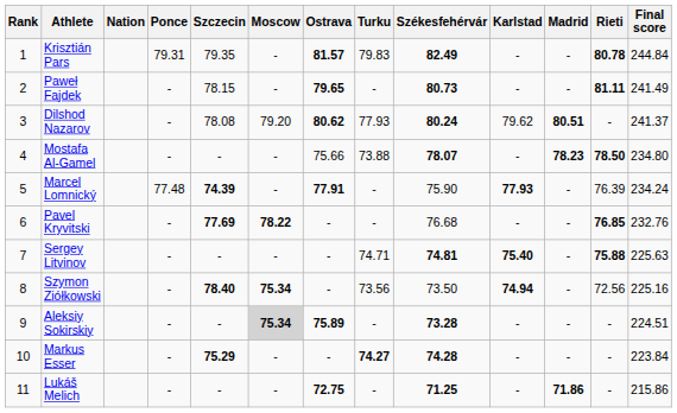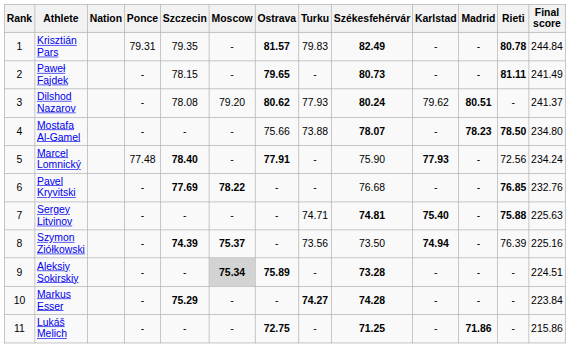 <table class=wikitable style="text-align:center">
 <tr>
 <th>Rank</th>
 <th>Athlete</th>
 <th>Nation</th>
 <th>Ponce</th>
 <th>Szczecin</th>
 <th>Moscow</th>
 <th>Ostrava</th>
 <th>Turku</th>
 <th>Székesfehérvár</th>
 <th>Karlstad</th>
 <th>Madrid</th>
 <th>Rieti</th>
 <th>Final score</th>
 </tr>
 <tr>
 <td>1</td>
 <td align=left><a href='#'>Krisztián Pars</a></td>
 <td align=left></td>
 <td>79.31</td>
 <td>79.35</td>
 <td>-</td>
 <td><strong>81.57</strong></td>
 <td>79.83</td>
 <td><strong>82.49</strong></td>
 <td>-</td>
 <td>-</td>
 <td><strong>80.78</strong></td>
 <td>244.84</td>
 </tr>
 <tr>
 <td>2</td>
 <td align=left><a href='#'>Paweł Fajdek</a></td>
 <td align=left></td>
 <td>-</td>
 <td>78.15</td>
 <td>-</td>
 <td><strong>79.65</strong></td>
 <td>-</td>
 <td><strong>80.73</strong></td>
 <td>-</td>
 <td>-</td>
 <td><strong>81.11</strong></td>
 <td>241.49</td>
 </tr>
 <tr>
 <td>3</td>
 <td align=left><a href='#'>Dilshod Nazarov</a></td>
 <td align=left></td>
 <td>-</td>
 <td>78.08</td>
 <td>79.20</td>
 <td><strong>80.62</strong></td>
 <td>77.93</td>
 <td><strong>80.24</strong></td>
 <td>79.62</td>
 <td><strong>80.51</strong></td>
 <td>-</td>
 <td>241.37</td>
 </tr>
 <tr>
 <td>4</td>
 <td align=left><a href='#'>Mostafa Al-Gamel</a></td>
 <td align=left></td>
 <td>-</td>
 <td>-</td>
 <td>-</td>
 <td>75.66</td>
 <td>73.88</td>
 <td><strong>78.07</strong></td>
 <td>-</td>
 <td><strong>78.23</strong></td>
 <td><strong>78.50</strong></td>
 <td>234.80</td>
 </tr>
 <tr>
 <td>5</td>
 <td align=left><a href='#'>Marcel Lomnický</a></td>
 <td align=left></td>
 <td>77.48</td>
-<td><strong>74.39</strong></td>
+<td><strong>78.40</strong></td>
 <td>-</td>
 <td><strong>77.91</strong></td>
 <td>-</td>
 <td>75.90</td>
 <td><strong>77.93</strong></td>
 <td>-</td>
-<td>76.39</td>
+<td>72.56</td>
 <td>234.24</td>
 </tr>
 <tr>
 <td>6</td>
 <td align=left><a href='#'>Pavel Kryvitski</a></td>
 <td align=left></td>
 <td>-</td>
 <td><strong>77.69</strong></td>
 <td><strong>78.22</strong></td>
 <td>-</td>
 <td>-</td>
 <td>76.68</td>
 <td>-</td>
 <td>-</td>
 <td><strong>76.85</strong></td>
 <td>232.76</td>
 </tr>
 <tr>
 <td>7</td>
 <td align=left><a href='#'>Sergey Litvinov</a></td>
 <td align=left></td>
 <td>-</td>
 <td>-</td>
 <td>-</td>
 <td>-</td>
 <td>74.71</td>
 <td><strong>74.81</strong></td>
 <td><strong>75.40</strong></td>
 <td>-</td>
 <td><strong>75.88</strong></td>
 <td>225.63</td>
 </tr>
 <tr>
 <td>8</td>
 <td align=left><a href='#'>Szymon Ziółkowski</a></td>
 <td align=left></td>
 <td>-</td>
-<td><strong>78.40</strong></td>
-<td><strong>75.34</strong></td>
+<td><strong>74.39</strong></td>
+<td><strong>75.37</strong></td>
 <td>-</td>
 <td>73.56</td>
 <td>73.50</td>
 <td><strong>74.94</strong></td>
 <td>-</td>
-<td>72.56</td>
+<td>76.39</td>
 <td>225.16</td>
 </tr>
 <tr>
 <td>9</td>
 <td align=left><a href='#'>Aleksiy Sokirskiy</a></td>
 <td align=left></td>
 <td>-</td>
 <td>-</td>
 <td style="background: lightgrey;"><strong>75.34</strong></td>
 <td><strong>75.89</strong></td>
 <td>-</td>
 <td><strong>73.28</strong></td>
 <td>-</td>
 <td>-</td>
 <td>-</td>
 <td>224.51</td>
 </tr>
 <tr>
 <td>10</td>
 <td align=left><a href='#'>Markus Esser</a></td>
 <td align=left></td>
 <td>-</td>
 <td><strong>75.29</strong></td>
 <td>-</td>
 <td>-</td>
 <td><strong>74.27</strong></td>
 <td><strong>74.28</strong></td>
 <td>-</td>
 <td>-</td>
 <td>-</td>
 <td>223.84</td>
 </tr>
 <tr>
 <td>11</td>
 <td align=left><a href='#'>Lukáš Melich</a></td>
 <td align=left></td>
 <td>-</td>
 <td>-</td>
 <td>-</td>
 <td><strong>72.75</strong></td>
 <td>-</td>
 <td><strong>71.25</strong></td>
 <td>-</td>
 <td><strong>71.86</strong></td>
 <td>-</td>
 <td>215.86</td>
 </tr>
 </table>
